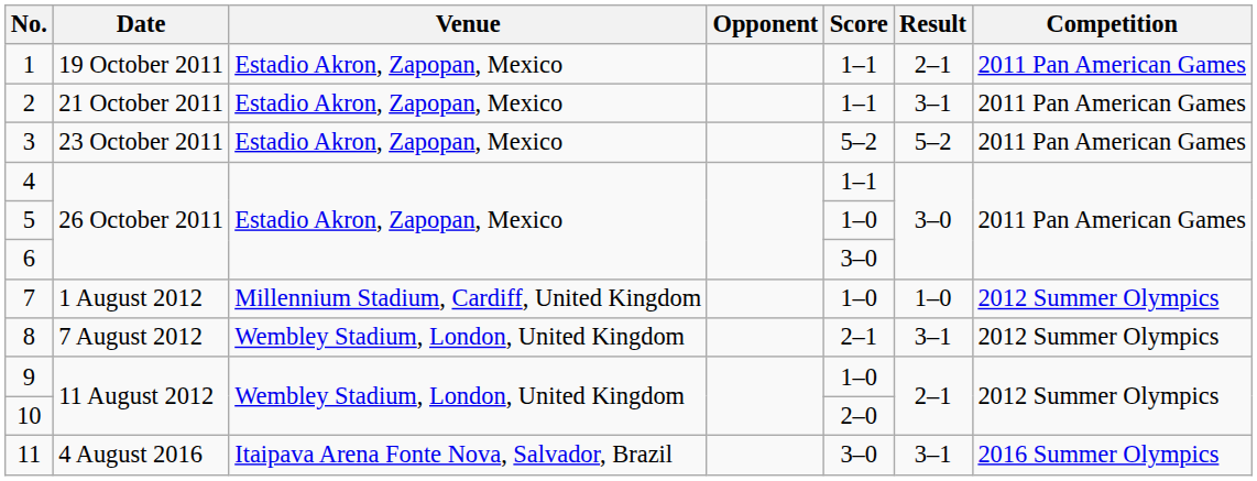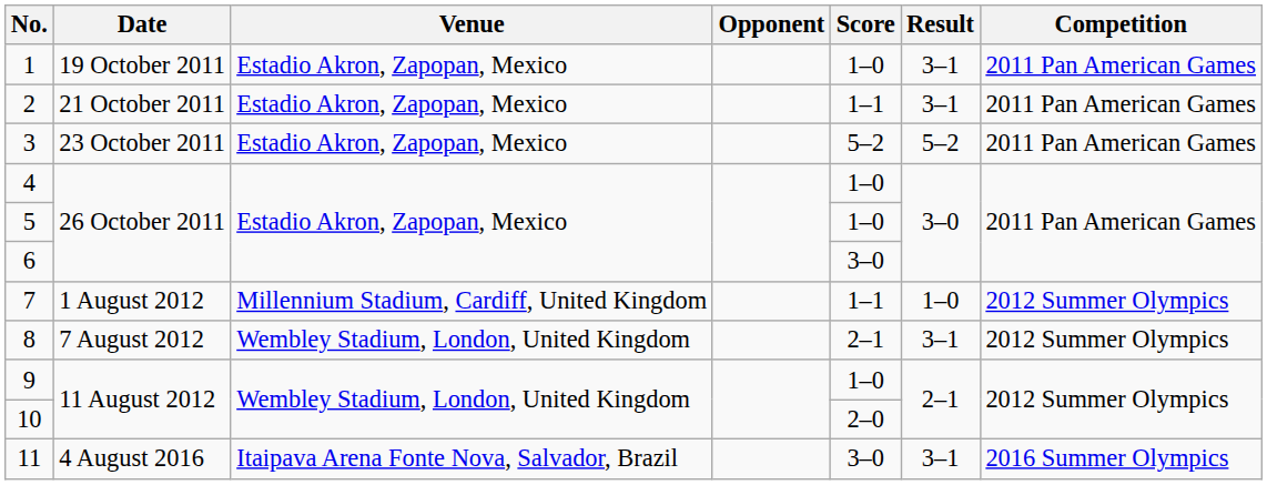 <table class="wikitable sortable">
 <tr>
 <th scope="col">No.</th>
 <th scope="col">Date</th>
 <th scope="col">Venue</th>
 <th scope="col">Opponent</th>
 <th scope="col">Score</th>
 <th scope="col">Result</th>
 <th scope="col">Competition</th>
 </tr>
 <tr>
 <td align="center">1</td>
 <td>19 October 2011</td>
 <td><a href='#'>Estadio Akron</a>, <a href='#'>Zapopan</a>, Mexico</td>
 <td></td>
-<td align="center">1–1</td>
-<td align="center">2–1</td>
+<td align="center">1–0</td>
+<td align="center">3–1</td>
 <td><a href='#'>2011 Pan American Games</a></td>
 </tr>
 <tr>
 <td align="center">2</td>
 <td>21 October 2011</td>
 <td><a href='#'>Estadio Akron</a>, <a href='#'>Zapopan</a>, Mexico</td>
 <td></td>
 <td align="center">1–1</td>
 <td align="center">3–1</td>
 <td Football at the 2011 Pan American Games – Men's tournament>2011 Pan American Games</td>
 </tr>
 <tr>
 <td align="center">3</td>
 <td>23 October 2011</td>
 <td><a href='#'>Estadio Akron</a>, <a href='#'>Zapopan</a>, Mexico</td>
 <td></td>
 <td align="center">5–2</td>
 <td align="center">5–2</td>
 <td Football at the 2011 Pan American Games – Men's tournament>2011 Pan American Games</td>
 </tr>
 <tr>
 <td align="center">4</td>
 <td rowspan="3">26 October 2011</td>
 <td rowspan="3"><a href='#'>Estadio Akron</a>, <a href='#'>Zapopan</a>, Mexico</td>
 <td rowspan="3"></td>
-<td align="center">1–1</td>
+<td align="center">1–0</td>
 <td rowspan="3" style="text-align:center">3–0</td>
 <td rowspan="3">2011 Pan American Games</td>
 </tr>
 <tr>
 <td align="center">5</td>
 <td align="center">1–0</td>
 </tr>
 <tr>
 <td align="center">6</td>
 <td align="center">3–0</td>
 </tr>
 <tr>
 <td align="center">7</td>
 <td>1 August 2012</td>
 <td><a href='#'>Millennium Stadium</a>, <a href='#'>Cardiff</a>, United Kingdom</td>
 <td></td>
-<td align="center">1–0</td>
+<td align="center">1–1</td>
 <td align="center">1–0</td>
 <td><a href='#'>2012 Summer Olympics</a></td>
 </tr>
 <tr>
 <td align="center">8</td>
 <td>7 August 2012</td>
 <td><a href='#'>Wembley Stadium</a>, <a href='#'>London</a>, United Kingdom</td>
 <td></td>
 <td align="center">2–1</td>
 <td align="center">3–1</td>
 <td Football at the 2012 Summer Olympics – Men's tournament>2012 Summer Olympics</td>
 </tr>
 <tr>
 <td align="center">9</td>
 <td rowspan="2">11 August 2012</td>
 <td rowspan="2"><a href='#'>Wembley Stadium</a>, <a href='#'>London</a>, United Kingdom</td>
 <td rowspan="2"></td>
 <td align="center">1–0</td>
 <td rowspan="2" style="text-align:center">2–1</td>
 <td rowspan="2">2012 Summer Olympics</td>
 </tr>
 <tr>
 <td align="center">10</td>
 <td align="center">2–0</td>
 </tr>
 <tr>
 <td align="center">11</td>
 <td>4 August 2016</td>
 <td><a href='#'>Itaipava Arena Fonte Nova</a>, <a href='#'>Salvador</a>, Brazil</td>
 <td></td>
 <td align="center">3–0</td>
 <td align="center">3–1</td>
 <td><a href='#'>2016 Summer Olympics</a></td>
 </tr>
 </table>
